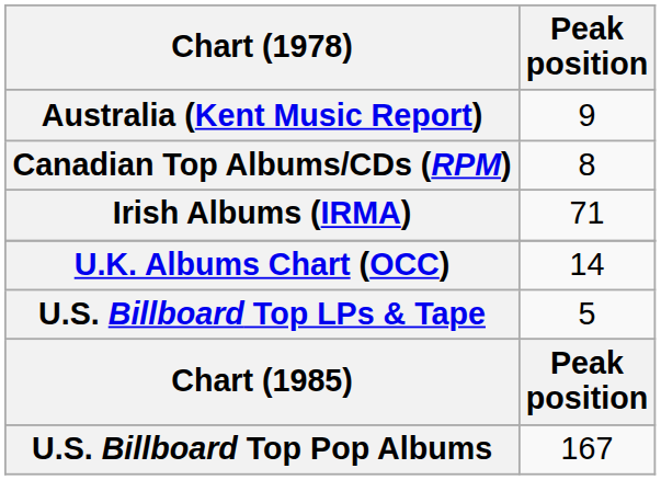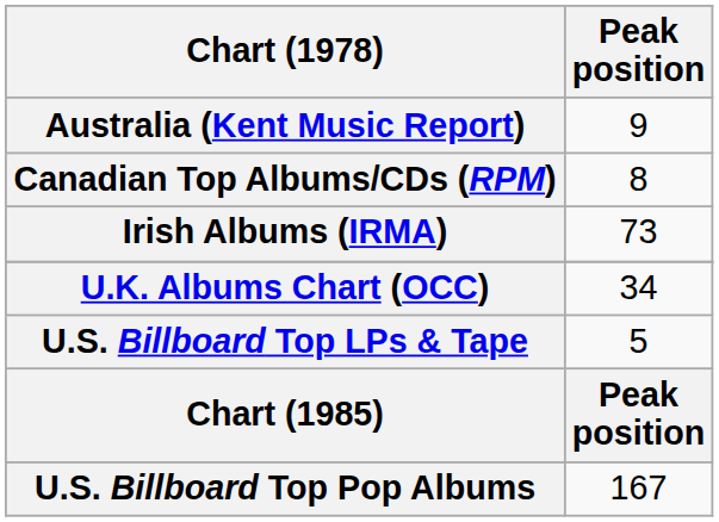 <table class="wikitable sortable plainrowheaders" style="text-align:center;">
 <tr>
 <th scope="col">Chart (1978)</th>
 <th scope="col">Peak<br>position</th>
 </tr>
 <tr>
 <th scope="row">Australia (<a href='#'>Kent Music Report</a>)</th>
 <td>9</td>
 </tr>
 <tr>
 <th scope="row">Canadian Top Albums/CDs (<em><a href='#'>RPM</a></em>)</th>
 <td>8</td>
 </tr>
 <tr>
 <th scope="row">Irish Albums (<a href='#'>IRMA</a>)</th>
-<td>71</td>
+<td>73</td>
 </tr>
 <tr>
 </tr>
 <tr>
 </tr>
 <tr>
 </tr>
 <tr>
 </tr>
 <tr>
 <th scope="row"><a href='#'>U.K. Albums Chart</a> (<a href='#'>OCC</a>)</th>
-<td>14</td>
+<td>34</td>
 </tr>
 <tr>
 <th scope="row">U.S. <a href='#'><em>Billboard</em> Top LPs & Tape</a></th>
 <td>5</td>
 </tr>
 <tr>
 <th scope="col">Chart (1985)</th>
 <th scope="col">Peak<br>position</th>
 </tr>
 <tr>
 <th scope="row">U.S. <em>Billboard</em> Top Pop Albums</th>
 <td>167</td>
 </tr>
 </table>
